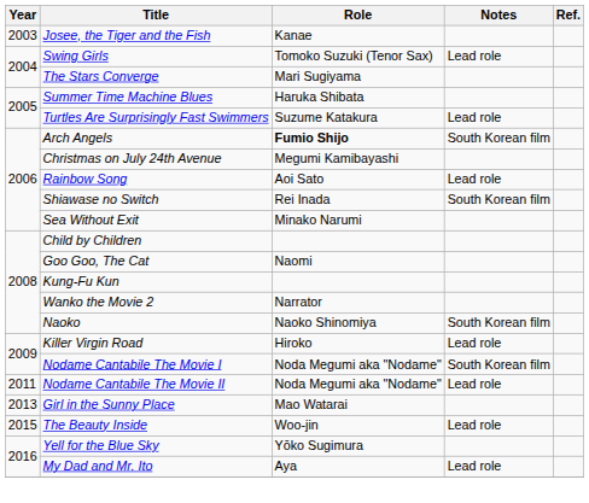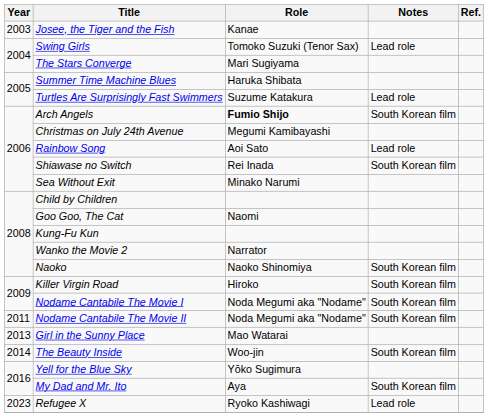 <table class="wikitable sortable">
 <tr>
 <th>Year</th>
 <th>Title</th>
 <th>Role</th>
 <th class="unsortable">Notes</th>
 <th class="unsortable">Ref.</th>
 </tr>
 <tr>
 <td>2003</td>
 <td><em><a href='#'>Josee, the Tiger and the Fish</a></em></td>
 <td>Kanae</td>
 <td></td>
 <td></td>
 </tr>
 <tr>
 <td rowspan=2>2004</td>
 <td><em><a href='#'>Swing Girls</a></em></td>
 <td>Tomoko Suzuki (Tenor Sax)</td>
 <td>Lead role</td>
 <td></td>
 </tr>
 <tr>
 <td><em><a href='#'>The Stars Converge</a></em></td>
 <td>Mari Sugiyama</td>
 <td></td>
 <td></td>
 </tr>
 <tr>
 <td rowspan=2>2005</td>
 <td><em><a href='#'>Summer Time Machine Blues</a></em></td>
 <td>Haruka Shibata</td>
 <td></td>
 <td></td>
 </tr>
 <tr>
 <td><em><a href='#'>Turtles Are Surprisingly Fast Swimmers</a></em></td>
 <td>Suzume Katakura</td>
 <td>Lead role</td>
 <td></td>
 </tr>
 <tr>
 <td rowspan=5>2006</td>
 <td><em>Arch Angels</em></td>
 <td><strong>Fumio Shijo</strong></td>
 <td>South Korean film</td>
 <td></td>
 </tr>
 <tr>
 <td><em>Christmas on July 24th Avenue</em></td>
 <td>Megumi Kamibayashi</td>
 <td></td>
 <td></td>
 </tr>
 <tr>
 <td><em><a href='#'>Rainbow Song</a></em></td>
 <td>Aoi Sato</td>
 <td>Lead role</td>
 <td></td>
 </tr>
 <tr>
 <td><em>Shiawase no Switch</em></td>
 <td>Rei Inada</td>
 <td>South Korean film</td>
 <td></td>
 </tr>
 <tr>
 <td><em>Sea Without Exit</em></td>
 <td>Minako Narumi</td>
 <td></td>
 <td></td>
 </tr>
 <tr>
 <td rowspan=5>2008</td>
 <td><em>Child by Children</em></td>
 <td></td>
 <td></td>
 <td></td>
 </tr>
 <tr>
 <td><em>Goo Goo, The Cat</em></td>
 <td>Naomi</td>
 <td></td>
 <td></td>
 </tr>
 <tr>
 <td><em>Kung-Fu Kun</em></td>
 <td></td>
 <td></td>
 <td></td>
 </tr>
 <tr>
 <td><em>Wanko the Movie 2</em></td>
 <td>Narrator</td>
 <td></td>
 <td></td>
 </tr>
 <tr>
 <td><em>Naoko</em></td>
 <td>Naoko Shinomiya</td>
 <td>South Korean film</td>
 <td></td>
 </tr>
 <tr>
 <td rowspan=2>2009</td>
 <td><em>Killer Virgin Road</em></td>
 <td>Hiroko</td>
-<td>Lead role</td>
+<td>South Korean film</td>
 <td></td>
 </tr>
 <tr>
 <td><em><a href='#'>Nodame Cantabile The Movie I</a></em></td>
 <td>Noda Megumi aka "Nodame"</td>
 <td>South Korean film</td>
 <td></td>
 </tr>
 <tr>
 <td>2011</td>
 <td><em><a href='#'>Nodame Cantabile The Movie II</a></em></td>
 <td>Noda Megumi aka "Nodame"</td>
-<td>Lead role</td>
+<td>South Korean film</td>
 <td></td>
 </tr>
 <tr>
 <td>2013</td>
 <td><em><a href='#'>Girl in the Sunny Place</a></em></td>
 <td>Mao Watarai</td>
 <td></td>
 <td></td>
 </tr>
 <tr>
-<td>2015</td>
+<td>2014</td>
 <td><em><a href='#'>The Beauty Inside</a></em></td>
 <td>Woo-jin</td>
-<td>Lead role</td>
+<td>South Korean film</td>
 <td></td>
 </tr>
 <tr>
 <td rowspan=2>2016</td>
 <td><em><a href='#'>Yell for the Blue Sky</a></em></td>
 <td>Yōko Sugimura</td>
 <td></td>
 <td></td>
 </tr>
 <tr>
 <td><em><a href='#'>My Dad and Mr. Ito</a></em></td>
 <td>Aya</td>
+<td>South Korean film</td>
+<td></td>
+</tr>
+<tr>
+<td>2023</td>
+<td><em>Refugee X</em></td>
+<td>Ryoko Kashiwagi</td>
 <td>Lead role</td>
 <td></td>
 </tr>
 <tr>
 </tr>
 </table>
